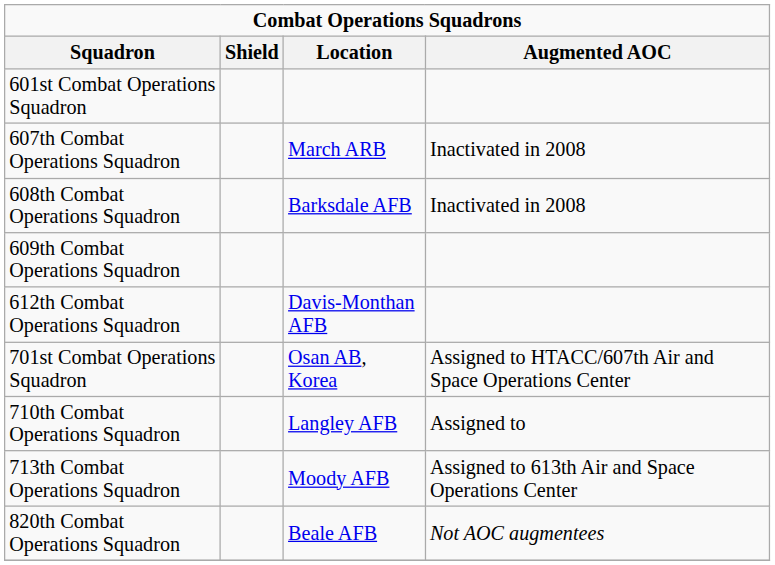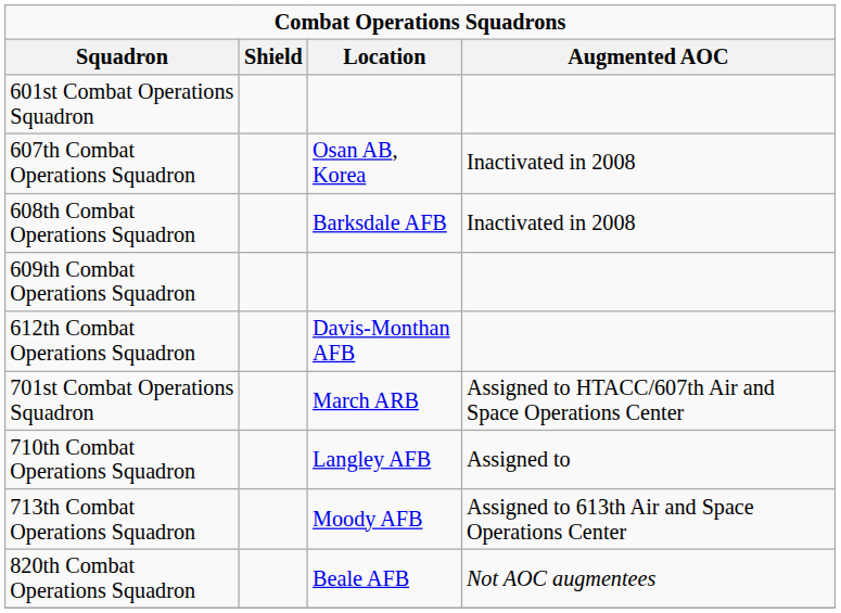 <table class="wikitable">
 <tr>
 <td colspan="6" align="center"><strong>Combat Operations Squadrons</strong></td>
 </tr>
 <tr>
 <th>Squadron</th>
 <th>Shield</th>
 <th>Location</th>
 <th>Augmented AOC</th>
 </tr>
 <tr>
 <td>601st Combat Operations Squadron</td>
 <td></td>
 <td></td>
 <td></td>
 </tr>
 <tr>
 <td>607th Combat Operations Squadron</td>
 <td></td>
-<td><a href='#'>March ARB</a></td>
+<td><a href='#'>Osan AB</a>, <a href='#'>Korea</a></td>
 <td>Inactivated in 2008</td>
 </tr>
 <tr>
 <td>608th Combat Operations Squadron</td>
 <td></td>
 <td><a href='#'>Barksdale AFB</a></td>
 <td>Inactivated in 2008</td>
 </tr>
 <tr>
 <td>609th Combat Operations Squadron</td>
 <td></td>
 <td></td>
 <td></td>
 </tr>
 <tr>
 <td>612th Combat Operations Squadron</td>
 <td></td>
 <td><a href='#'>Davis-Monthan AFB</a></td>
 <td></td>
 </tr>
 <tr>
 <td>701st Combat Operations Squadron</td>
 <td></td>
-<td><a href='#'>Osan AB</a>, <a href='#'>Korea</a></td>
+<td><a href='#'>March ARB</a></td>
 <td>Assigned to HTACC/607th Air and Space Operations Center</td>
 </tr>
 <tr>
 <td>710th Combat Operations Squadron</td>
 <td></td>
 <td><a href='#'>Langley AFB</a></td>
 <td>Assigned to</td>
 </tr>
 <tr>
 <td>713th Combat Operations Squadron</td>
 <td></td>
 <td><a href='#'>Moody AFB</a></td>
 <td>Assigned to 613th Air and Space Operations Center</td>
 </tr>
 <tr>
 <td>820th Combat Operations Squadron</td>
 <td></td>
 <td><a href='#'>Beale AFB</a></td>
 <td><em>Not AOC augmentees</em></td>
 </tr>
 <tr>
 </tr>
 </table>
